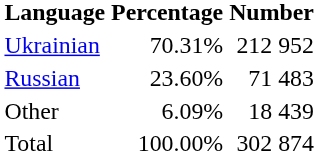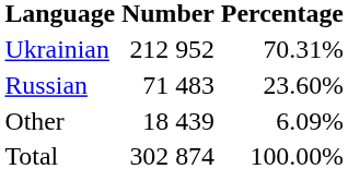 <table class="standard">
 <tr>
 <th>Language</th>
+<th>Number</th>
 <th>Percentage</th>
-<th>Number</th>
 </tr>
 <tr>
 <td><a href='#'>Ukrainian</a></td>
+<td align="right">212 952</td>
 <td align="right">70.31%</td>
-<td align="right">212 952</td>
 </tr>
 <tr>
 <td><a href='#'>Russian</a></td>
+<td align="right">71 483</td>
 <td align="right">23.60%</td>
-<td align="right">71 483</td>
 </tr>
 <tr>
 <td>Other</td>
+<td align="right">18 439</td>
 <td align="right">6.09%</td>
-<td align="right">18 439</td>
 </tr>
 <tr>
 <td>Total</td>
+<td align="right">302 874</td>
 <td align="right">100.00%</td>
-<td align="right">302 874</td>
 </tr>
 </table>
